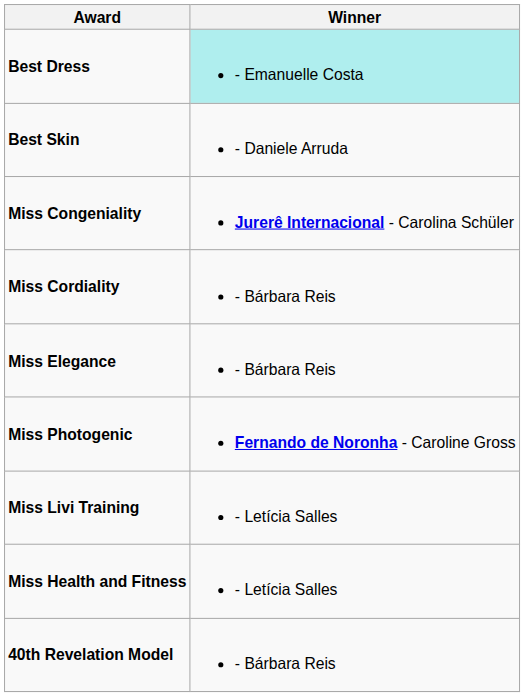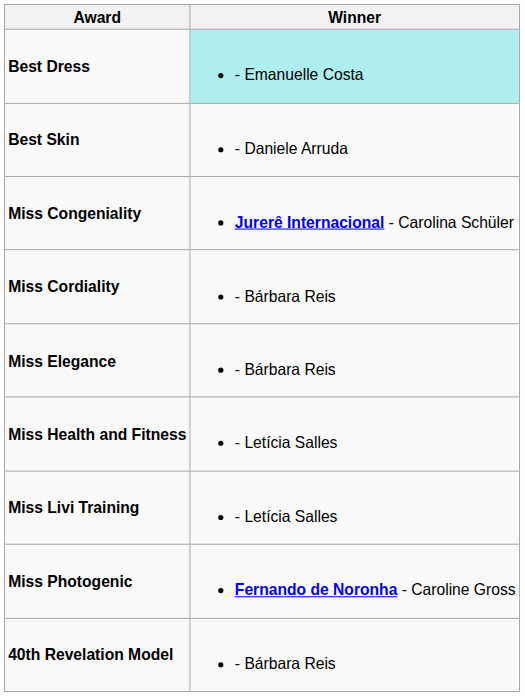 <table class="wikitable sortable" style="font-size:95%;">
 <tr>
 <th>Award</th>
 <th>Winner</th>
 </tr>
 <tr>
 <td><strong>Best Dress</strong></td>
 <td style="background: paleturquoise;"><br><ul><li><strong></strong> - Emanuelle Costa</li></ul></td>
 </tr>
 <tr>
 <td><strong>Best Skin</strong></td>
 <td><br><ul><li><strong></strong> - Daniele Arruda</li></ul></td>
 </tr>
 <tr>
 <td><strong>Miss Congeniality</strong></td>
 <td><br><ul><li><strong> <a href='#'>Jurerê Internacional</a></strong> - Carolina Schüler</li></ul></td>
 </tr>
 <tr>
 <td><strong>Miss Cordiality</strong></td>
 <td><br><ul><li><strong></strong> - Bárbara Reis</li></ul></td>
 </tr>
 <tr>
 <td><strong>Miss Elegance</strong></td>
 <td><br><ul><li><strong></strong> - Bárbara Reis</li></ul></td>
 </tr>
 <tr>
-<td><strong>Miss Photogenic</strong></td>
-<td><br><ul><li><strong> <a href='#'>Fernando de Noronha</a></strong> - Caroline Gross</li></ul></td>
+<td><strong>Miss Health and Fitness</strong></td>
+<td><br><ul><li><strong></strong> - Letícia Salles</li></ul></td>
 </tr>
 <tr>
 <td><strong>Miss Livi Training</strong></td>
 <td><br><ul><li><strong></strong> - Letícia Salles</li></ul></td>
 </tr>
 <tr>
-<td><strong>Miss Health and Fitness</strong></td>
-<td><br><ul><li><strong></strong> - Letícia Salles</li></ul></td>
+<td><strong>Miss Photogenic</strong></td>
+<td><br><ul><li><strong> <a href='#'>Fernando de Noronha</a></strong> - Caroline Gross</li></ul></td>
 </tr>
 <tr>
 <td><strong>40th Revelation Model</strong></td>
 <td><br><ul><li><strong></strong> - Bárbara Reis</li></ul></td>
 </tr>
 <tr>
 </tr>
 </table>
